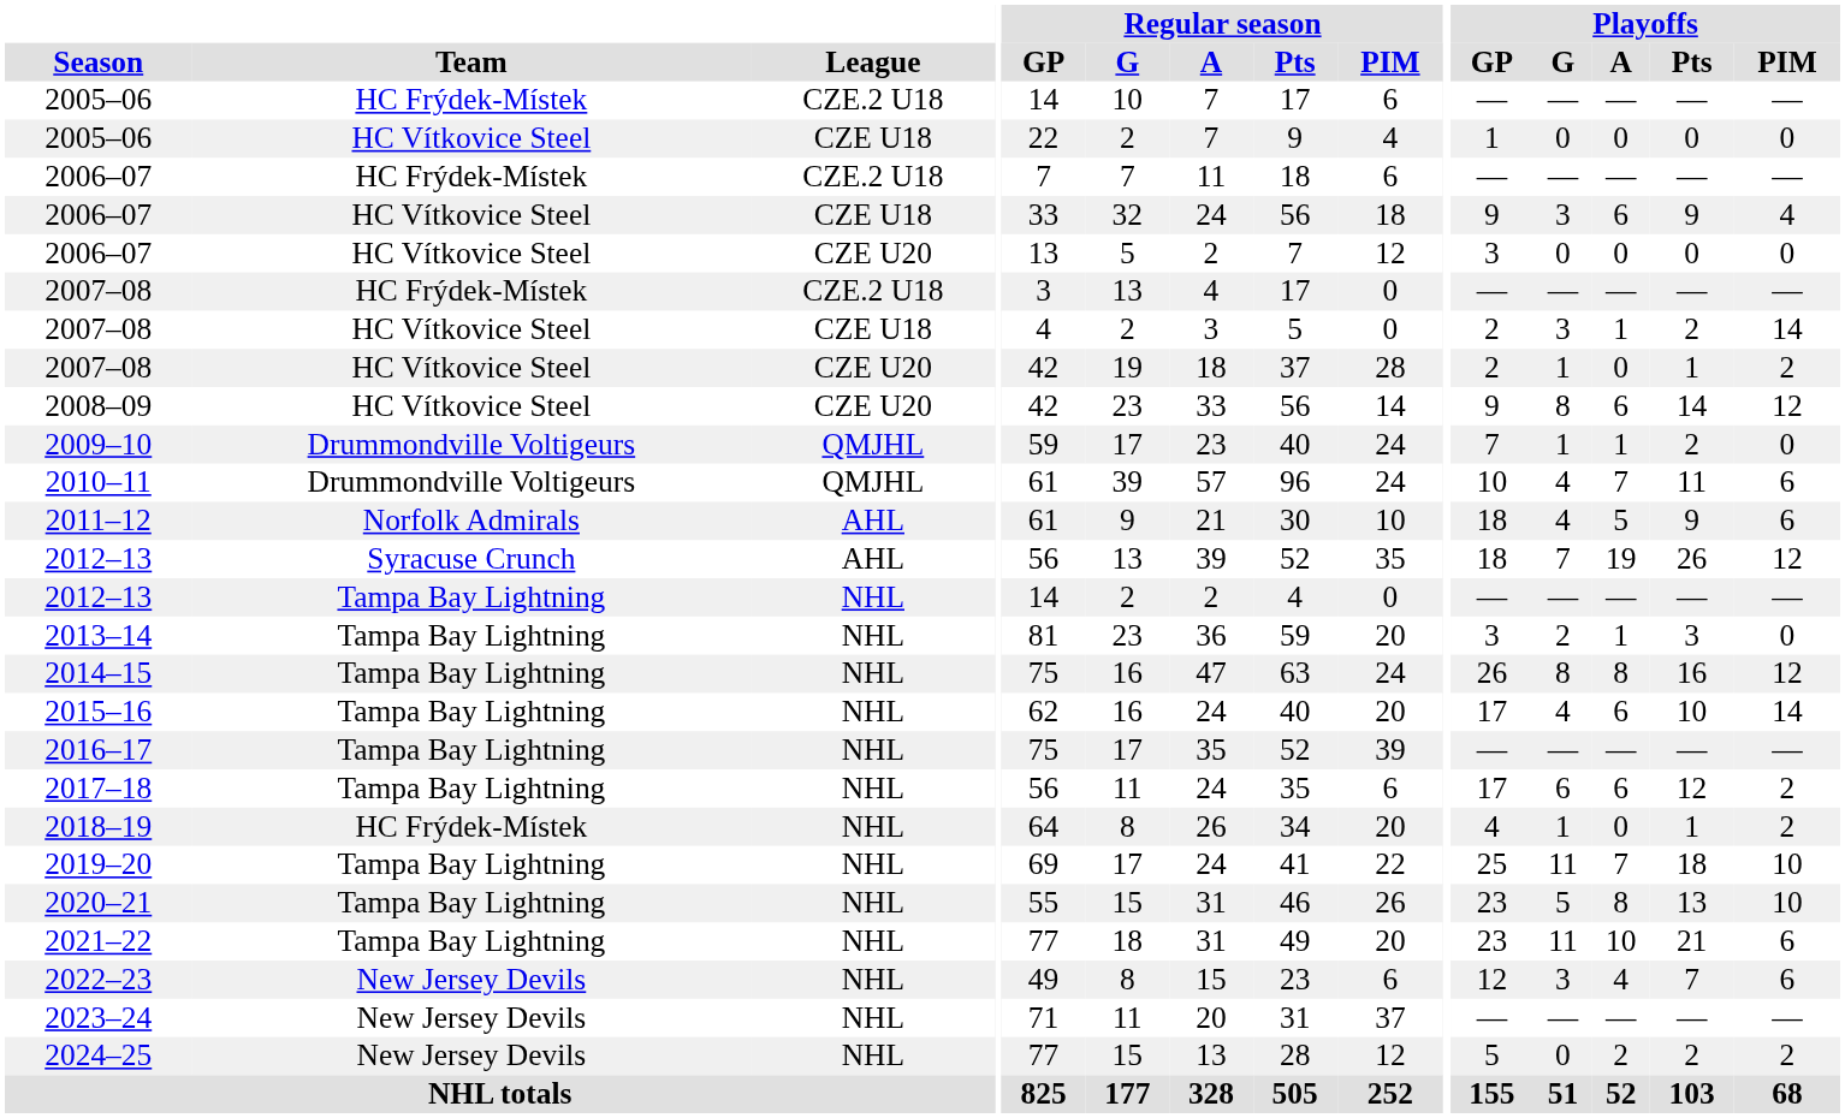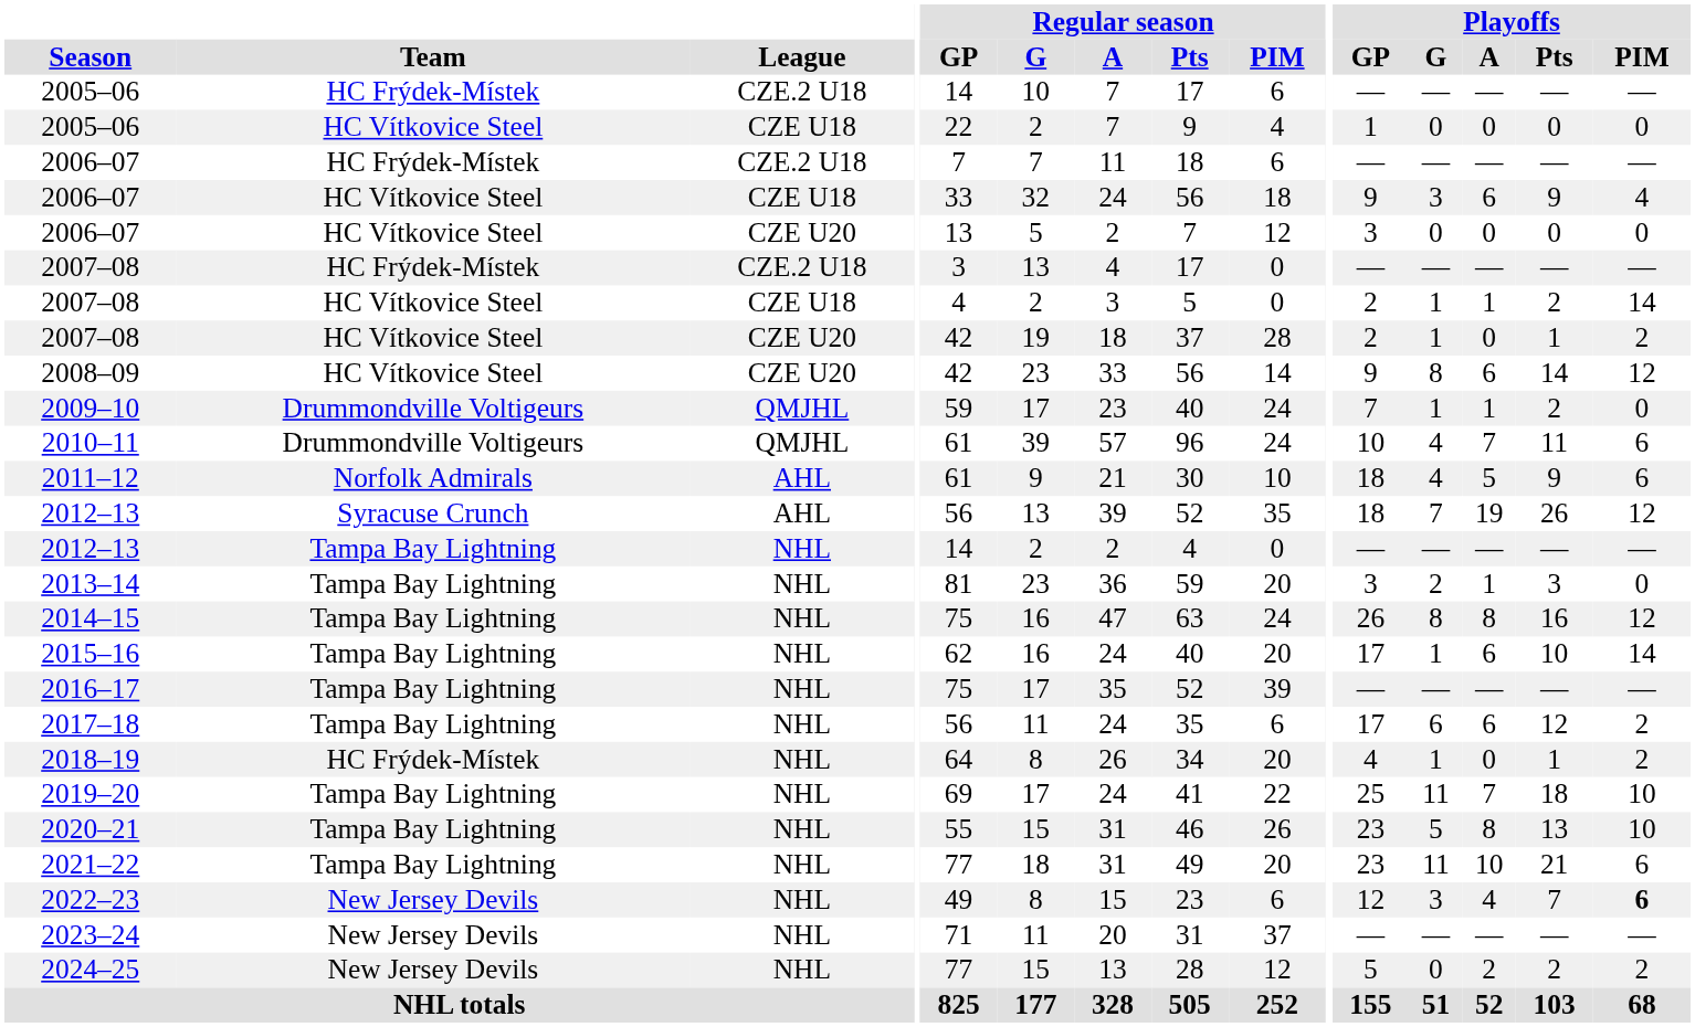 <table border="0" cellpadding="1" cellspacing="0" style="text-align:center; width:60em">
 <tr bgcolor="#e0e0e0">
 <th colspan="3" bgcolor="#ffffff"></th>
 <th rowspan="99" bgcolor="#ffffff"></th>
 <th colspan="5"><a href='#'>Regular season</a></th>
 <th rowspan="99" bgcolor="#ffffff"></th>
 <th colspan="5"><a href='#'>Playoffs</a></th>
 </tr>
 <tr bgcolor="#e0e0e0">
 <th><a href='#'>Season</a></th>
 <th>Team</th>
 <th>League</th>
 <th>GP</th>
 <th><a href='#'>G</a></th>
 <th><a href='#'>A</a></th>
 <th><a href='#'>Pts</a></th>
 <th><a href='#'>PIM</a></th>
 <th>GP</th>
 <th>G</th>
 <th>A</th>
 <th>Pts</th>
 <th>PIM</th>
 </tr>
 <tr>
 <td>2005–06</td>
 <td><a href='#'>HC Frýdek-Místek</a></td>
 <td>CZE.2 U18</td>
 <td>14</td>
 <td>10</td>
 <td>7</td>
 <td>17</td>
 <td>6</td>
 <td>—</td>
 <td>—</td>
 <td>—</td>
 <td>—</td>
 <td>—</td>
 </tr>
 <tr bgcolor="#f0f0f0">
 <td>2005–06</td>
 <td><a href='#'>HC Vítkovice Steel</a></td>
 <td>CZE U18</td>
 <td>22</td>
 <td>2</td>
 <td>7</td>
 <td>9</td>
 <td>4</td>
 <td>1</td>
 <td>0</td>
 <td>0</td>
 <td>0</td>
 <td>0</td>
 </tr>
 <tr>
 <td>2006–07</td>
 <td>HC Frýdek-Místek</td>
 <td>CZE.2 U18</td>
 <td>7</td>
 <td>7</td>
 <td>11</td>
 <td>18</td>
 <td>6</td>
 <td>—</td>
 <td>—</td>
 <td>—</td>
 <td>—</td>
 <td>—</td>
 </tr>
 <tr bgcolor="#f0f0f0">
 <td>2006–07</td>
 <td>HC Vítkovice Steel</td>
 <td>CZE U18</td>
 <td>33</td>
 <td>32</td>
 <td>24</td>
 <td>56</td>
 <td>18</td>
 <td>9</td>
 <td>3</td>
 <td>6</td>
 <td>9</td>
 <td>4</td>
 </tr>
 <tr>
 <td>2006–07</td>
 <td>HC Vítkovice Steel</td>
 <td>CZE U20</td>
 <td>13</td>
 <td>5</td>
 <td>2</td>
 <td>7</td>
 <td>12</td>
 <td>3</td>
 <td>0</td>
 <td>0</td>
 <td>0</td>
 <td>0</td>
 </tr>
 <tr bgcolor="#f0f0f0">
 <td>2007–08</td>
 <td>HC Frýdek-Místek</td>
 <td>CZE.2 U18</td>
 <td>3</td>
 <td>13</td>
 <td>4</td>
 <td>17</td>
 <td>0</td>
 <td>—</td>
 <td>—</td>
 <td>—</td>
 <td>—</td>
 <td>—</td>
 </tr>
 <tr>
 <td>2007–08</td>
 <td>HC Vítkovice Steel</td>
 <td>CZE U18</td>
 <td>4</td>
 <td>2</td>
 <td>3</td>
 <td>5</td>
 <td>0</td>
 <td>2</td>
-<td>3</td>
+<td>1</td>
 <td>1</td>
 <td>2</td>
 <td>14</td>
 </tr>
 <tr bgcolor="#f0f0f0">
 <td>2007–08</td>
 <td>HC Vítkovice Steel</td>
 <td>CZE U20</td>
 <td>42</td>
 <td>19</td>
 <td>18</td>
 <td>37</td>
 <td>28</td>
 <td>2</td>
 <td>1</td>
 <td>0</td>
 <td>1</td>
 <td>2</td>
 </tr>
 <tr>
 <td>2008–09</td>
 <td>HC Vítkovice Steel</td>
 <td>CZE U20</td>
 <td>42</td>
 <td>23</td>
 <td>33</td>
 <td>56</td>
 <td>14</td>
 <td>9</td>
 <td>8</td>
 <td>6</td>
 <td>14</td>
 <td>12</td>
 </tr>
 <tr bgcolor="#f0f0f0">
 <td><a href='#'>2009–10</a></td>
 <td><a href='#'>Drummondville Voltigeurs</a></td>
 <td><a href='#'>QMJHL</a></td>
 <td>59</td>
 <td>17</td>
 <td>23</td>
 <td>40</td>
 <td>24</td>
 <td>7</td>
 <td>1</td>
 <td>1</td>
 <td>2</td>
 <td>0</td>
 </tr>
 <tr>
 <td><a href='#'>2010–11</a></td>
 <td>Drummondville Voltigeurs</td>
 <td>QMJHL</td>
 <td>61</td>
 <td>39</td>
 <td>57</td>
 <td>96</td>
 <td>24</td>
 <td>10</td>
 <td>4</td>
 <td>7</td>
 <td>11</td>
 <td>6</td>
 </tr>
 <tr bgcolor="#f0f0f0">
 <td><a href='#'>2011–12</a></td>
 <td><a href='#'>Norfolk Admirals</a></td>
 <td><a href='#'>AHL</a></td>
 <td>61</td>
 <td>9</td>
 <td>21</td>
 <td>30</td>
 <td>10</td>
 <td>18</td>
 <td>4</td>
 <td>5</td>
 <td>9</td>
 <td>6</td>
 </tr>
 <tr>
 <td><a href='#'>2012–13</a></td>
 <td><a href='#'>Syracuse Crunch</a></td>
 <td>AHL</td>
 <td>56</td>
 <td>13</td>
 <td>39</td>
 <td>52</td>
 <td>35</td>
 <td>18</td>
 <td>7</td>
 <td>19</td>
 <td>26</td>
 <td>12</td>
 </tr>
 <tr bgcolor="#f0f0f0">
 <td><a href='#'>2012–13</a></td>
 <td><a href='#'>Tampa Bay Lightning</a></td>
 <td><a href='#'>NHL</a></td>
 <td>14</td>
 <td>2</td>
 <td>2</td>
 <td>4</td>
 <td>0</td>
 <td>—</td>
 <td>—</td>
 <td>—</td>
 <td>—</td>
 <td>—</td>
 </tr>
 <tr>
 <td><a href='#'>2013–14</a></td>
 <td>Tampa Bay Lightning</td>
 <td>NHL</td>
 <td>81</td>
 <td>23</td>
 <td>36</td>
 <td>59</td>
 <td>20</td>
 <td>3</td>
 <td>2</td>
 <td>1</td>
 <td>3</td>
 <td>0</td>
 </tr>
 <tr bgcolor="#f0f0f0">
 <td><a href='#'>2014–15</a></td>
 <td>Tampa Bay Lightning</td>
 <td>NHL</td>
 <td>75</td>
 <td>16</td>
 <td>47</td>
 <td>63</td>
 <td>24</td>
 <td>26</td>
 <td>8</td>
 <td>8</td>
 <td>16</td>
 <td>12</td>
 </tr>
 <tr>
 <td><a href='#'>2015–16</a></td>
 <td>Tampa Bay Lightning</td>
 <td>NHL</td>
 <td>62</td>
 <td>16</td>
 <td>24</td>
 <td>40</td>
 <td>20</td>
 <td>17</td>
-<td>4</td>
+<td>1</td>
 <td>6</td>
 <td>10</td>
 <td>14</td>
 </tr>
 <tr bgcolor="#f0f0f0">
 <td><a href='#'>2016–17</a></td>
 <td>Tampa Bay Lightning</td>
 <td>NHL</td>
 <td>75</td>
 <td>17</td>
 <td>35</td>
 <td>52</td>
 <td>39</td>
 <td>—</td>
 <td>—</td>
 <td>—</td>
 <td>—</td>
 <td>—</td>
 </tr>
 <tr>
 <td><a href='#'>2017–18</a></td>
 <td>Tampa Bay Lightning</td>
 <td>NHL</td>
 <td>56</td>
 <td>11</td>
 <td>24</td>
 <td>35</td>
 <td>6</td>
 <td>17</td>
 <td>6</td>
 <td>6</td>
 <td>12</td>
 <td>2</td>
 </tr>
 <tr bgcolor="#f0f0f0">
 <td><a href='#'>2018–19</a></td>
 <td>HC Frýdek-Místek</td>
 <td>NHL</td>
 <td>64</td>
 <td>8</td>
 <td>26</td>
 <td>34</td>
 <td>20</td>
 <td>4</td>
 <td>1</td>
 <td>0</td>
 <td>1</td>
 <td>2</td>
 </tr>
 <tr>
 <td><a href='#'>2019–20</a></td>
 <td>Tampa Bay Lightning</td>
 <td>NHL</td>
 <td>69</td>
 <td>17</td>
 <td>24</td>
 <td>41</td>
 <td>22</td>
 <td>25</td>
 <td>11</td>
 <td>7</td>
 <td>18</td>
 <td>10</td>
 </tr>
 <tr bgcolor="#f0f0f0">
 <td><a href='#'>2020–21</a></td>
 <td>Tampa Bay Lightning</td>
 <td>NHL</td>
 <td>55</td>
 <td>15</td>
 <td>31</td>
 <td>46</td>
 <td>26</td>
 <td>23</td>
 <td>5</td>
 <td>8</td>
 <td>13</td>
 <td>10</td>
 </tr>
 <tr>
 <td><a href='#'>2021–22</a></td>
 <td>Tampa Bay Lightning</td>
 <td>NHL</td>
 <td>77</td>
 <td>18</td>
 <td>31</td>
 <td>49</td>
 <td>20</td>
 <td>23</td>
 <td>11</td>
 <td>10</td>
 <td>21</td>
 <td>6</td>
 </tr>
 <tr bgcolor="#f0f0f0">
 <td><a href='#'>2022–23</a></td>
 <td><a href='#'>New Jersey Devils</a></td>
 <td>NHL</td>
 <td>49</td>
 <td>8</td>
 <td>15</td>
 <td>23</td>
 <td>6</td>
 <td>12</td>
 <td>3</td>
 <td>4</td>
 <td>7</td>
-<td>6</td>
+<td><strong>6</strong></td>
 </tr>
 <tr>
 <td><a href='#'>2023–24</a></td>
 <td>New Jersey Devils</td>
 <td>NHL</td>
 <td>71</td>
 <td>11</td>
 <td>20</td>
 <td>31</td>
 <td>37</td>
 <td>—</td>
 <td>—</td>
 <td>—</td>
 <td>—</td>
 <td>—</td>
 </tr>
 <tr bgcolor="#f0f0f0">
 <td><a href='#'>2024–25</a></td>
 <td>New Jersey Devils</td>
 <td>NHL</td>
 <td>77</td>
 <td>15</td>
 <td>13</td>
 <td>28</td>
 <td>12</td>
 <td>5</td>
 <td>0</td>
 <td>2</td>
 <td>2</td>
 <td>2</td>
 </tr>
 <tr bgcolor="#e0e0e0">
 <th colspan="3">NHL totals</th>
 <th>825</th>
 <th>177</th>
 <th>328</th>
 <th>505</th>
 <th>252</th>
 <th>155</th>
 <th>51</th>
 <th>52</th>
 <th>103</th>
 <th>68</th>
 </tr>
 </table>
